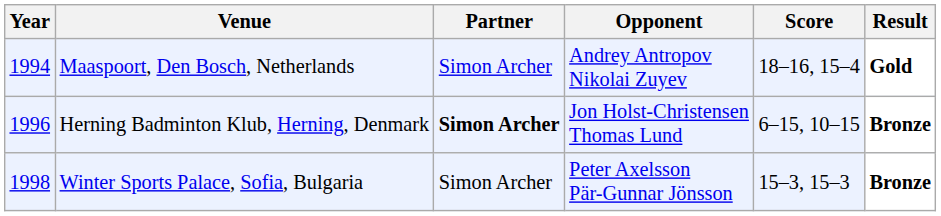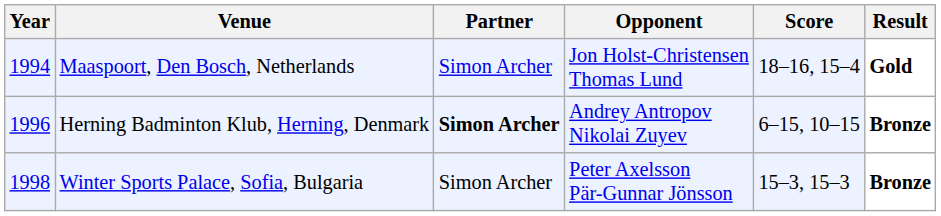 <table class="sortable wikitable" style="font-size: 90%;">
 <tr>
 <th>Year</th>
 <th>Venue</th>
 <th>Partner</th>
 <th>Opponent</th>
 <th>Score</th>
 <th>Result</th>
 </tr>
 <tr style="background:#ECF2FF">
 <td align="center"><a href='#'>1994</a></td>
 <td align="left"><a href='#'>Maaspoort</a>, <a href='#'>Den Bosch</a>, Netherlands</td>
 <td align="left"> <a href='#'>Simon Archer</a></td>
-<td align="left"> <a href='#'>Andrey Antropov</a><br> <a href='#'>Nikolai Zuyev</a></td>
+<td align="left"> <a href='#'>Jon Holst-Christensen</a><br> <a href='#'>Thomas Lund</a></td>
 <td align="left">18–16, 15–4</td>
 <td style="text-align:left; background:white"> <strong>Gold</strong></td>
 </tr>
 <tr style="background:#ECF2FF">
 <td align="center"><a href='#'>1996</a></td>
 <td align="left">Herning Badminton Klub, <a href='#'>Herning</a>, Denmark</td>
 <td align="left"><strong> Simon Archer</strong></td>
-<td align="left"> <a href='#'>Jon Holst-Christensen</a><br> <a href='#'>Thomas Lund</a></td>
+<td align="left"> <a href='#'>Andrey Antropov</a><br> <a href='#'>Nikolai Zuyev</a></td>
 <td align="left">6–15, 10–15</td>
 <td style="text-align:left; background:white"> <strong>Bronze</strong></td>
 </tr>
 <tr style="background:#ECF2FF">
 <td align="center"><a href='#'>1998</a></td>
 <td align="left"><a href='#'>Winter Sports Palace</a>, <a href='#'>Sofia</a>, Bulgaria</td>
 <td align="left"> Simon Archer</td>
 <td align="left"> <a href='#'>Peter Axelsson</a><br> <a href='#'>Pär-Gunnar Jönsson</a></td>
 <td align="left">15–3, 15–3</td>
 <td style="text-align:left; background:white"> <strong>Bronze</strong></td>
 </tr>
 </table>
